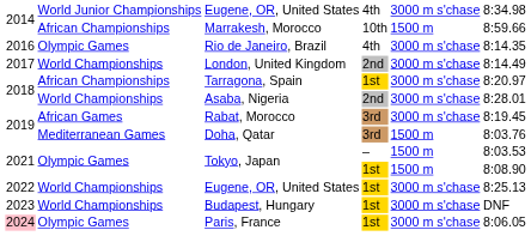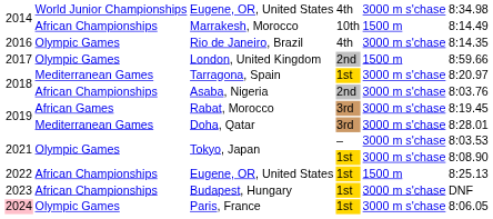 <table>
 <tr>
 <td rowspan=2>2014</td>
 <td><a href='#'>World Junior Championships</a></td>
 <td><a href='#'>Eugene, OR</a>, United States</td>
 <td>4th</td>
 <td><a href='#'>3000 m s'chase</a></td>
 <td>8:34.98</td>
 </tr>
 <tr>
 <td><a href='#'>African Championships</a></td>
 <td><a href='#'>Marrakesh</a>, Morocco</td>
 <td>10th</td>
 <td><a href='#'>1500 m</a></td>
-<td>8:59.66</td>
+<td>8:14.49</td>
 </tr>
 <tr>
 <td>2016</td>
 <td><a href='#'>Olympic Games</a></td>
 <td><a href='#'>Rio de Janeiro</a>, Brazil</td>
 <td>4th</td>
 <td><a href='#'>3000 m s'chase</a></td>
 <td>8:14.35</td>
 </tr>
 <tr>
 <td>2017</td>
-<td><a href='#'>World Championships</a></td>
+<td><a href='#'>Olympic Games</a></td>
 <td><a href='#'>London</a>, United Kingdom</td>
 <td bgcolor=silver>2nd</td>
-<td><a href='#'>3000 m s'chase</a></td>
-<td>8:14.49</td>
+<td><a href='#'>1500 m</a></td>
+<td>8:59.66</td>
 </tr>
 <tr>
 <td rowspan=2>2018</td>
-<td><a href='#'>African Championships</a></td>
+<td><a href='#'>Mediterranean Games</a></td>
 <td><a href='#'>Tarragona</a>, Spain</td>
 <td bgcolor=gold>1st</td>
 <td><a href='#'>3000 m s'chase</a></td>
 <td>8:20.97</td>
 </tr>
 <tr>
-<td><a href='#'>World Championships</a></td>
+<td><a href='#'>African Championships</a></td>
 <td><a href='#'>Asaba</a>, Nigeria</td>
 <td bgcolor=silver>2nd</td>
 <td><a href='#'>3000 m s'chase</a></td>
-<td>8:28.01</td>
+<td>8:03.76</td>
 </tr>
 <tr>
 <td rowspan=2>2019</td>
 <td><a href='#'>African Games</a></td>
 <td><a href='#'>Rabat</a>, Morocco</td>
 <td bgcolor=cc9966>3rd</td>
 <td><a href='#'>3000 m s'chase</a></td>
 <td>8:19.45</td>
 </tr>
 <tr>
 <td><a href='#'>Mediterranean Games</a></td>
 <td><a href='#'>Doha</a>, Qatar</td>
 <td bgcolor=cc9966>3rd</td>
-<td><a href='#'>1500 m</a></td>
-<td>8:03.76</td>
+<td><a href='#'>3000 m s'chase</a></td>
+<td>8:28.01</td>
 </tr>
 <tr>
 <td rowspan=2>2021</td>
 <td rowspan=2><a href='#'>Olympic Games</a></td>
 <td rowspan=2><a href='#'>Tokyo</a>, Japan</td>
 <td>–</td>
-<td><a href='#'>1500 m</a></td>
+<td><a href='#'>3000 m s'chase</a></td>
 <td>8:03.53</td>
 </tr>
 <tr>
 <td bgcolor=gold>1st</td>
-<td><a href='#'>1500 m</a></td>
+<td><a href='#'>3000 m s'chase</a></td>
 <td>8:08.90</td>
 </tr>
 <tr>
 <td>2022</td>
-<td><a href='#'>World Championships</a></td>
+<td><a href='#'>African Championships</a></td>
 <td><a href='#'>Eugene, OR</a>, United States</td>
 <td bgcolor=gold>1st</td>
-<td><a href='#'>3000 m s'chase</a></td>
+<td><a href='#'>1500 m</a></td>
 <td>8:25.13</td>
 </tr>
 <tr>
 <td>2023</td>
-<td><a href='#'>World Championships</a></td>
+<td><a href='#'>African Championships</a></td>
 <td><a href='#'>Budapest</a>, Hungary</td>
 <td bgcolor=gold>1st</td>
 <td><a href='#'>3000 m s'chase</a></td>
 <td>DNF</td>
 </tr>
 <tr>
 <td style="background: pink;">2024</td>
 <td><a href='#'>Olympic Games</a></td>
 <td><a href='#'>Paris</a>, France</td>
 <td bgcolor="gold">1st</td>
 <td><a href='#'>3000 m s'chase</a></td>
 <td>8:06.05</td>
 </tr>
 </table>
